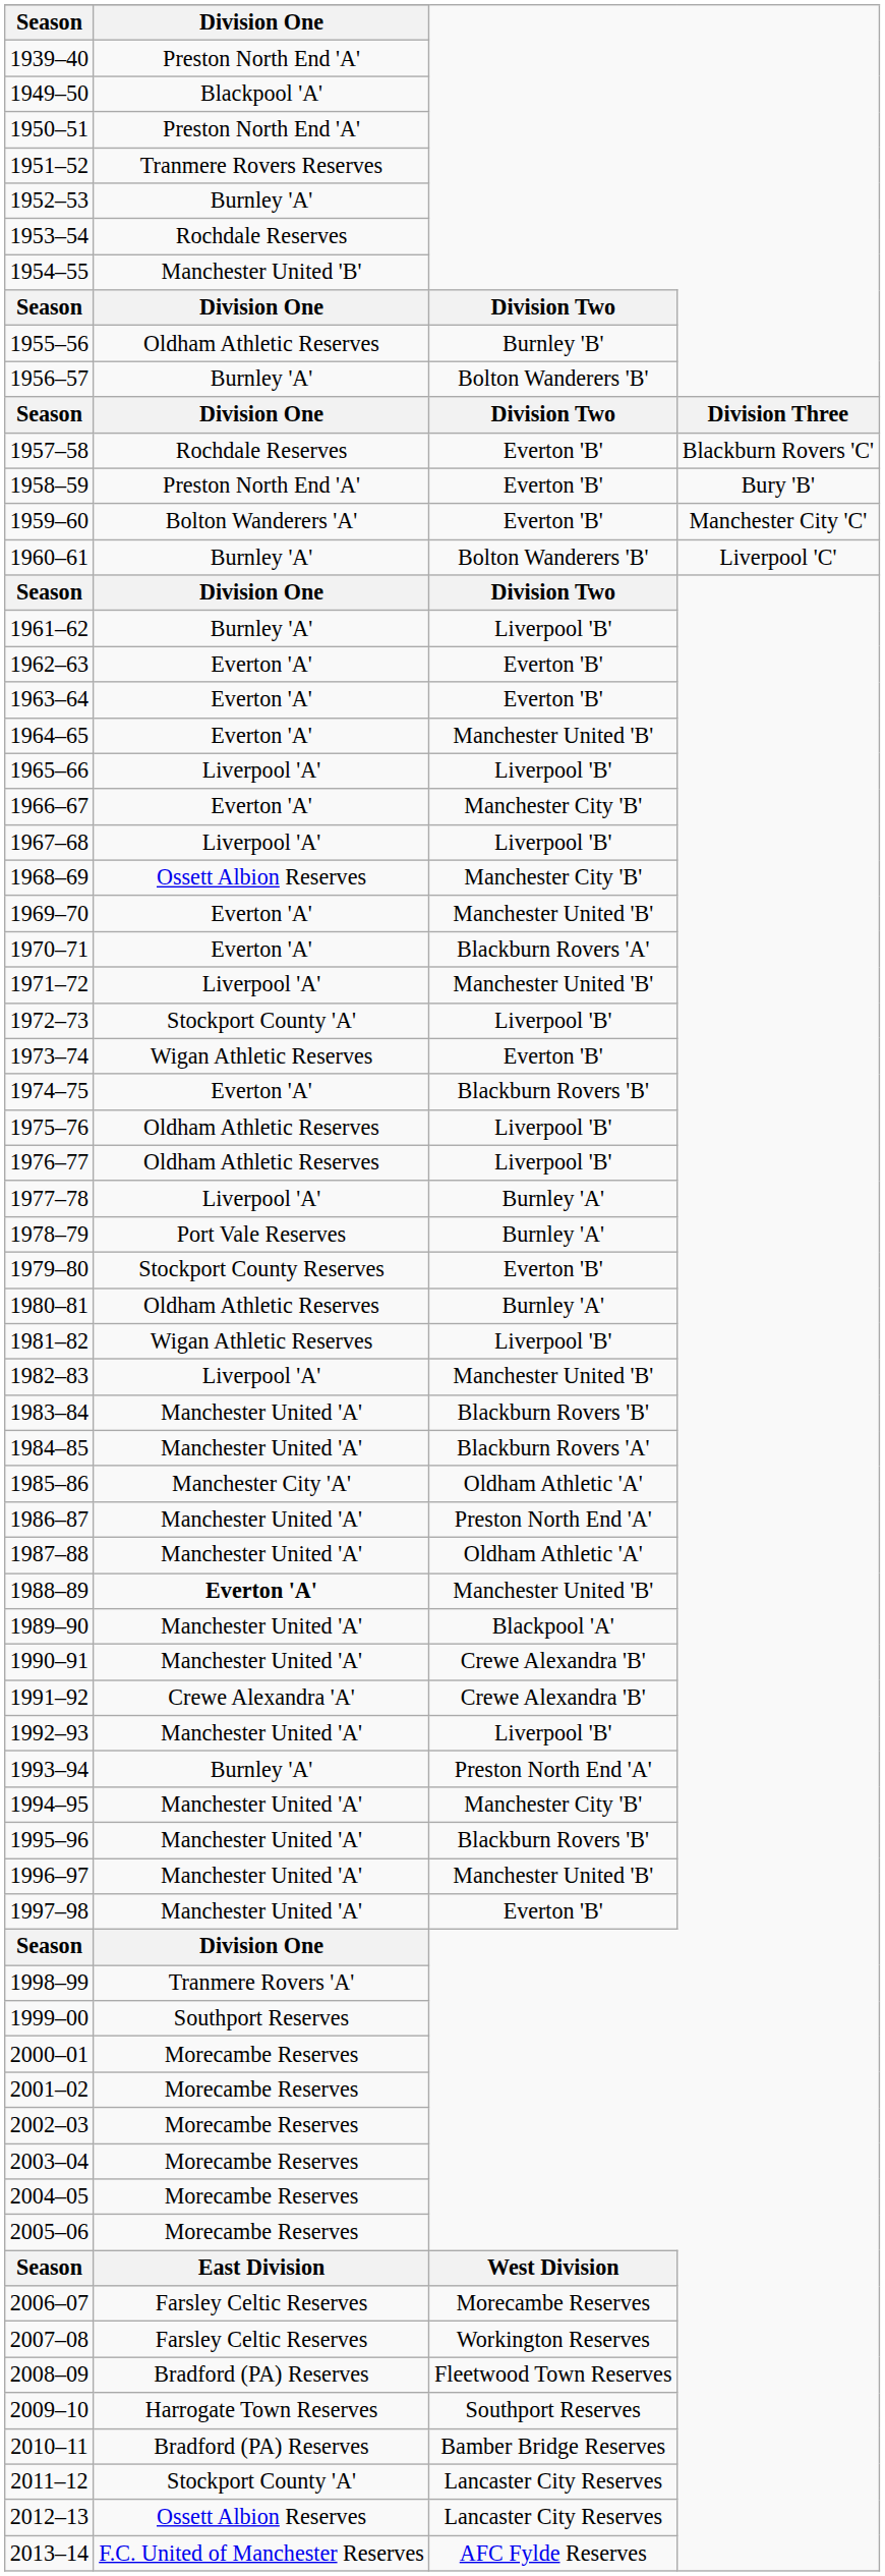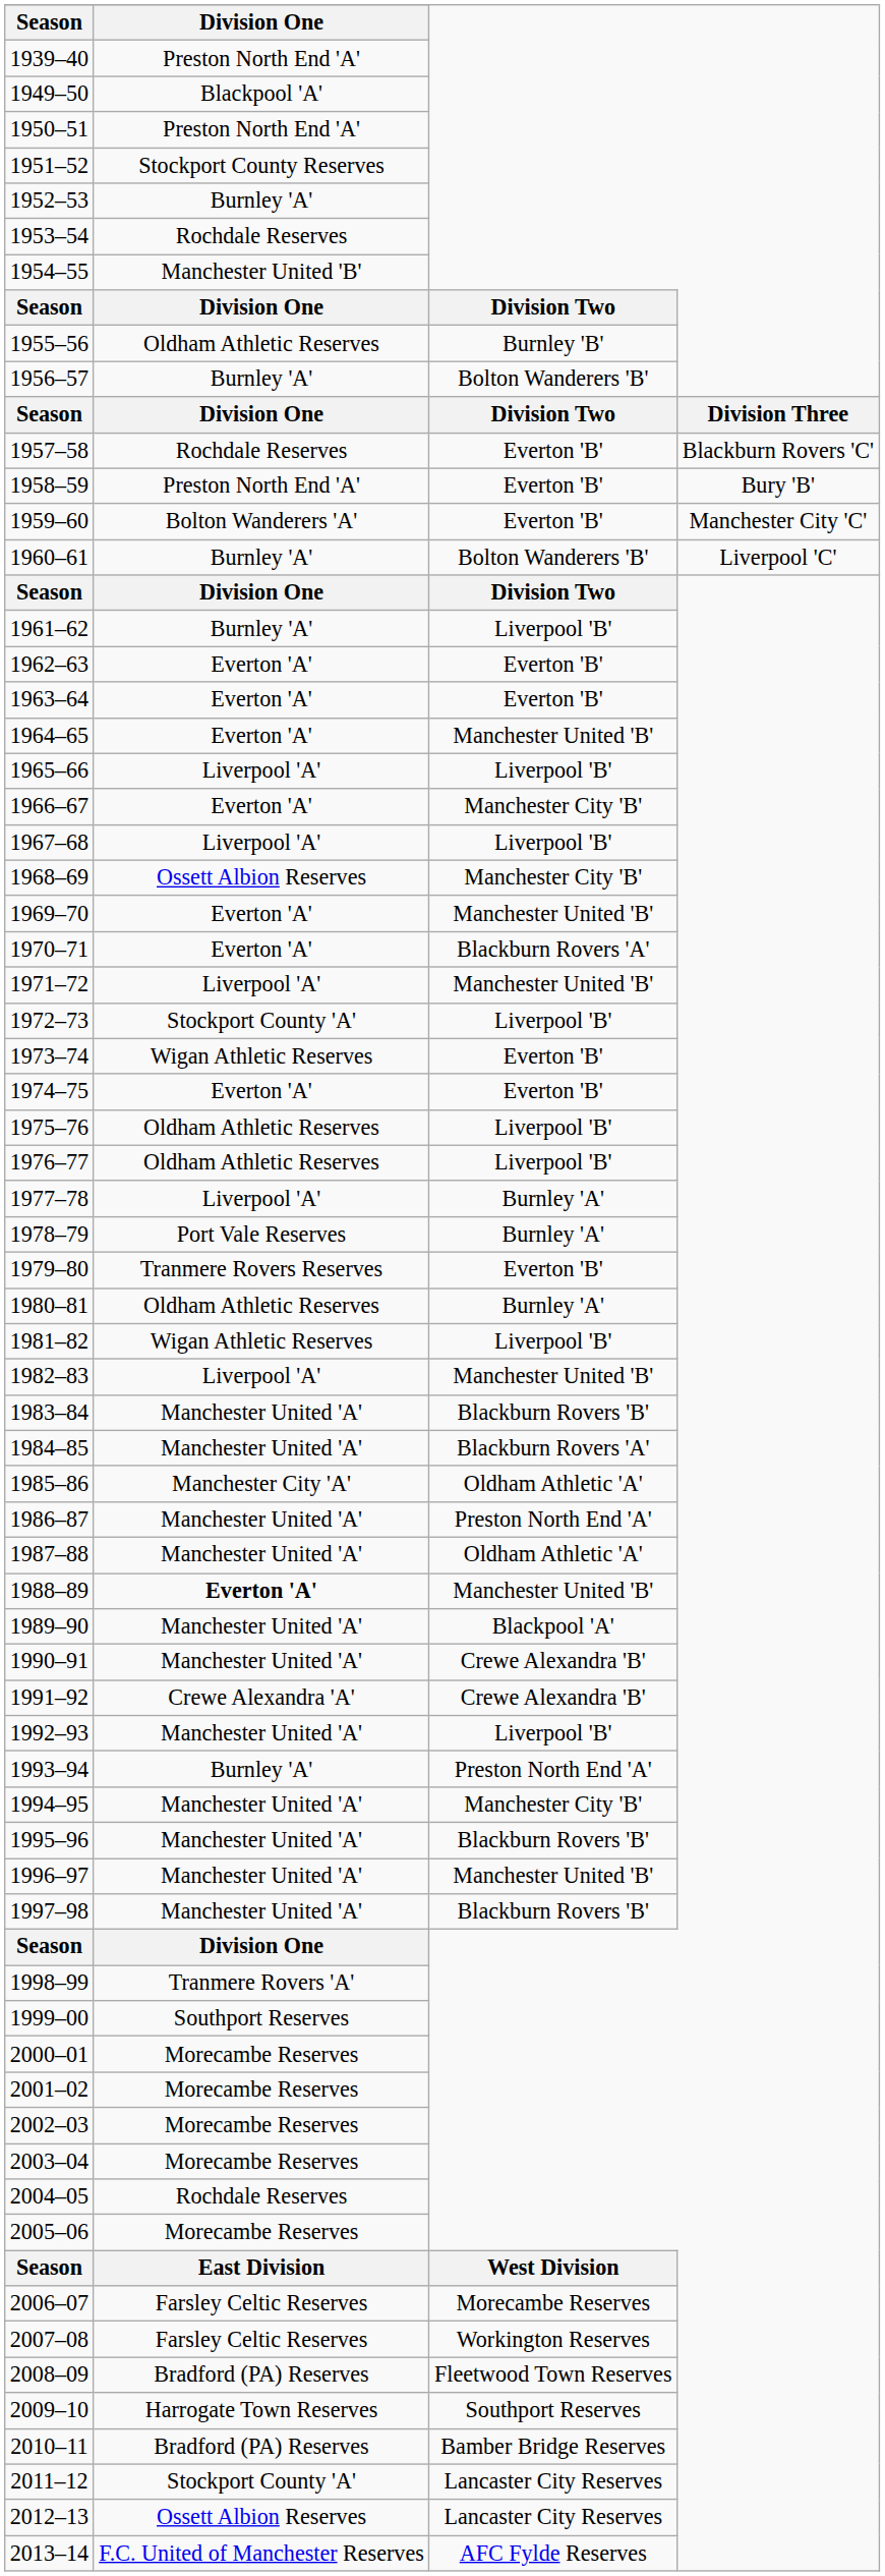 <table class="wikitable" style="text-align: center">
 <tr>
 </tr>
 <tr>
 <th>Season</th>
 <th>Division One</th>
 </tr>
 <tr>
 <td>1939–40</td>
 <td>Preston North End 'A'</td>
 </tr>
 <tr>
 <td>1949–50</td>
 <td>Blackpool 'A'</td>
 </tr>
 <tr>
 <td>1950–51</td>
 <td>Preston North End 'A'</td>
 </tr>
 <tr>
 <td>1951–52</td>
-<td>Tranmere Rovers Reserves</td>
+<td>Stockport County Reserves</td>
 </tr>
 <tr>
 <td>1952–53</td>
 <td>Burnley 'A'</td>
 </tr>
 <tr>
 <td>1953–54</td>
 <td>Rochdale Reserves</td>
 </tr>
 <tr>
 <td>1954–55</td>
 <td>Manchester United 'B'</td>
 </tr>
 <tr>
 <th>Season</th>
 <th>Division One</th>
 <th>Division Two</th>
 </tr>
 <tr>
 <td>1955–56</td>
 <td>Oldham Athletic Reserves</td>
 <td>Burnley 'B'</td>
 </tr>
 <tr>
 <td>1956–57</td>
 <td>Burnley 'A'</td>
 <td>Bolton Wanderers 'B'</td>
 </tr>
 <tr>
 <th>Season</th>
 <th>Division One</th>
 <th>Division Two</th>
 <th>Division Three</th>
 </tr>
 <tr>
 <td>1957–58</td>
 <td>Rochdale Reserves</td>
 <td>Everton 'B'</td>
 <td>Blackburn Rovers 'C'</td>
 </tr>
 <tr>
 <td>1958–59</td>
 <td>Preston North End 'A'</td>
 <td>Everton 'B'</td>
 <td>Bury 'B'</td>
 </tr>
 <tr>
 <td>1959–60</td>
 <td>Bolton Wanderers 'A'</td>
 <td>Everton 'B'</td>
 <td>Manchester City 'C'</td>
 </tr>
 <tr>
 <td>1960–61</td>
 <td>Burnley 'A'</td>
 <td>Bolton Wanderers 'B'</td>
 <td>Liverpool 'C'</td>
 </tr>
 <tr>
 <th>Season</th>
 <th>Division One</th>
 <th>Division Two</th>
 </tr>
 <tr>
 <td>1961–62</td>
 <td>Burnley 'A'</td>
 <td>Liverpool 'B'</td>
 </tr>
 <tr>
 <td>1962–63</td>
 <td>Everton 'A'</td>
 <td>Everton 'B'</td>
 </tr>
 <tr>
 <td>1963–64</td>
 <td>Everton 'A'</td>
 <td>Everton 'B'</td>
 </tr>
 <tr>
 <td>1964–65</td>
 <td>Everton 'A'</td>
 <td>Manchester United 'B'</td>
 </tr>
 <tr>
 <td>1965–66</td>
 <td>Liverpool 'A'</td>
 <td>Liverpool 'B'</td>
 </tr>
 <tr>
 <td>1966–67</td>
 <td>Everton 'A'</td>
 <td>Manchester City 'B'</td>
 </tr>
 <tr>
 <td>1967–68</td>
 <td>Liverpool 'A'</td>
 <td>Liverpool 'B'</td>
 </tr>
 <tr>
 <td>1968–69</td>
 <td><a href='#'>Ossett Albion</a> Reserves</td>
 <td>Manchester City 'B'</td>
 </tr>
 <tr>
 <td>1969–70</td>
 <td>Everton 'A'</td>
 <td>Manchester United 'B'</td>
 </tr>
 <tr>
 <td>1970–71</td>
 <td>Everton 'A'</td>
 <td>Blackburn Rovers 'A'</td>
 </tr>
 <tr>
 <td>1971–72</td>
 <td>Liverpool 'A'</td>
 <td>Manchester United 'B'</td>
 </tr>
 <tr>
 <td>1972–73</td>
 <td>Stockport County 'A'</td>
 <td>Liverpool 'B'</td>
 </tr>
 <tr>
 <td>1973–74</td>
 <td>Wigan Athletic Reserves</td>
 <td>Everton 'B'</td>
 </tr>
 <tr>
 <td>1974–75</td>
 <td>Everton 'A'</td>
-<td>Blackburn Rovers 'B'</td>
+<td>Everton 'B'</td>
 </tr>
 <tr>
 <td>1975–76</td>
 <td>Oldham Athletic Reserves</td>
 <td>Liverpool 'B'</td>
 </tr>
 <tr>
 <td>1976–77</td>
 <td>Oldham Athletic Reserves</td>
 <td>Liverpool 'B'</td>
 </tr>
 <tr>
 <td>1977–78</td>
 <td>Liverpool 'A'</td>
 <td>Burnley 'A'</td>
 </tr>
 <tr>
 <td>1978–79</td>
 <td>Port Vale Reserves</td>
 <td>Burnley 'A'</td>
 </tr>
 <tr>
 <td>1979–80</td>
-<td>Stockport County Reserves</td>
+<td>Tranmere Rovers Reserves</td>
 <td>Everton 'B'</td>
 </tr>
 <tr>
 <td>1980–81</td>
 <td>Oldham Athletic Reserves</td>
 <td>Burnley 'A'</td>
 </tr>
 <tr>
 <td>1981–82</td>
 <td>Wigan Athletic Reserves</td>
 <td>Liverpool 'B'</td>
 </tr>
 <tr>
 <td>1982–83</td>
 <td>Liverpool 'A'</td>
 <td>Manchester United 'B'</td>
 </tr>
 <tr>
 <td>1983–84</td>
 <td>Manchester United 'A'</td>
 <td>Blackburn Rovers 'B'</td>
 </tr>
 <tr>
 <td>1984–85</td>
 <td>Manchester United 'A'</td>
 <td>Blackburn Rovers 'A'</td>
 </tr>
 <tr>
 <td>1985–86</td>
 <td>Manchester City 'A'</td>
 <td>Oldham Athletic 'A'</td>
 </tr>
 <tr>
 <td>1986–87</td>
 <td>Manchester United 'A'</td>
 <td>Preston North End 'A'</td>
 </tr>
 <tr>
 <td>1987–88</td>
 <td>Manchester United 'A'</td>
 <td>Oldham Athletic 'A'</td>
 </tr>
 <tr>
 <td>1988–89</td>
 <td><strong>Everton 'A'</strong></td>
 <td>Manchester United 'B'</td>
 </tr>
 <tr>
 <td>1989–90</td>
 <td>Manchester United 'A'</td>
 <td>Blackpool 'A'</td>
 </tr>
 <tr>
 <td>1990–91</td>
 <td>Manchester United 'A'</td>
 <td>Crewe Alexandra 'B'</td>
 </tr>
 <tr>
 <td>1991–92</td>
 <td>Crewe Alexandra 'A'</td>
 <td>Crewe Alexandra 'B'</td>
 </tr>
 <tr>
 <td>1992–93</td>
 <td>Manchester United 'A'</td>
 <td>Liverpool 'B'</td>
 </tr>
 <tr>
 <td>1993–94</td>
 <td>Burnley 'A'</td>
 <td>Preston North End 'A'</td>
 </tr>
 <tr>
 <td>1994–95</td>
 <td>Manchester United 'A'</td>
 <td>Manchester City 'B'</td>
 </tr>
 <tr>
 <td>1995–96</td>
 <td>Manchester United 'A'</td>
 <td>Blackburn Rovers 'B'</td>
 </tr>
 <tr>
 <td>1996–97</td>
 <td>Manchester United 'A'</td>
 <td>Manchester United 'B'</td>
 </tr>
 <tr>
 <td>1997–98</td>
 <td>Manchester United 'A'</td>
-<td>Everton 'B'</td>
+<td>Blackburn Rovers 'B'</td>
 </tr>
 <tr>
 <th>Season</th>
 <th>Division One</th>
 </tr>
 <tr>
 <td>1998–99</td>
 <td>Tranmere Rovers 'A'</td>
 </tr>
 <tr>
 <td>1999–00</td>
 <td>Southport Reserves</td>
 </tr>
 <tr>
 <td>2000–01</td>
 <td>Morecambe Reserves</td>
 </tr>
 <tr>
 <td>2001–02</td>
 <td>Morecambe Reserves</td>
 </tr>
 <tr>
 <td>2002–03</td>
 <td>Morecambe Reserves</td>
 </tr>
 <tr>
 <td>2003–04</td>
 <td>Morecambe Reserves</td>
 </tr>
 <tr>
 <td>2004–05</td>
-<td>Morecambe Reserves</td>
+<td>Rochdale Reserves</td>
 </tr>
 <tr>
 <td>2005–06</td>
 <td>Morecambe Reserves</td>
 </tr>
 <tr>
 <th>Season</th>
 <th>East Division</th>
 <th>West Division</th>
 </tr>
 <tr>
 <td>2006–07</td>
 <td>Farsley Celtic Reserves</td>
 <td>Morecambe Reserves</td>
 </tr>
 <tr>
 <td>2007–08</td>
 <td>Farsley Celtic Reserves</td>
 <td>Workington Reserves</td>
 </tr>
 <tr>
 <td>2008–09</td>
 <td>Bradford (PA) Reserves</td>
 <td>Fleetwood Town Reserves</td>
 </tr>
 <tr>
 <td>2009–10</td>
 <td>Harrogate Town Reserves</td>
 <td>Southport Reserves</td>
 </tr>
 <tr>
 <td>2010–11</td>
 <td>Bradford (PA) Reserves</td>
 <td>Bamber Bridge Reserves</td>
 </tr>
 <tr>
 <td>2011–12</td>
 <td>Stockport County 'A'</td>
 <td>Lancaster City Reserves</td>
 </tr>
 <tr>
 <td>2012–13</td>
 <td><a href='#'>Ossett Albion</a> Reserves</td>
 <td>Lancaster City Reserves</td>
 </tr>
 <tr>
 <td>2013–14</td>
 <td><a href='#'>F.C. United of Manchester</a> Reserves</td>
 <td><a href='#'>AFC Fylde</a> Reserves</td>
 </tr>
 </table>
